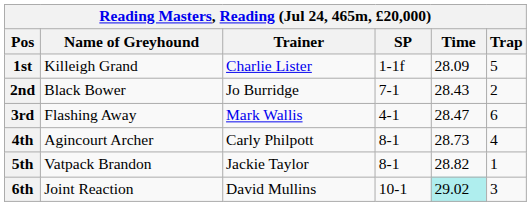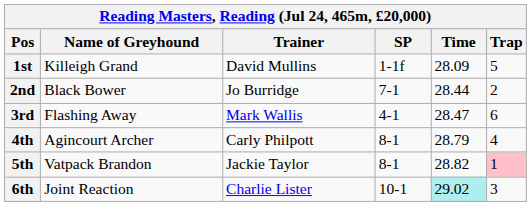 <table class="wikitable">
 <tr>
 <th colspan="6"><a href='#'>Reading Masters</a>, <a href='#'>Reading</a> (Jul 24, 465m, £20,000)</th>
 </tr>
 <tr>
 <th width=30>Pos</th>
 <th width=180>Name of Greyhound</th>
 <th width=150>Trainer</th>
 <th width=50>SP</th>
 <th width=50>Time</th>
 <th width=30>Trap</th>
 </tr>
 <tr>
 <th>1st</th>
 <td>Killeigh Grand</td>
-<td><a href='#'>Charlie Lister</a></td>
+<td>David Mullins</td>
 <td>1-1f</td>
 <td>28.09</td>
 <td>5</td>
 </tr>
 <tr>
 <th>2nd</th>
 <td>Black Bower</td>
 <td>Jo Burridge</td>
 <td>7-1</td>
-<td>28.43</td>
+<td>28.44</td>
 <td>2</td>
 </tr>
 <tr>
 <th>3rd</th>
 <td>Flashing Away</td>
 <td><a href='#'>Mark Wallis</a></td>
 <td>4-1</td>
 <td>28.47</td>
 <td>6</td>
 </tr>
 <tr>
 <th>4th</th>
 <td>Agincourt Archer</td>
 <td>Carly Philpott</td>
 <td>8-1</td>
-<td>28.73</td>
+<td>28.79</td>
 <td>4</td>
 </tr>
 <tr>
 <th>5th</th>
 <td>Vatpack Brandon</td>
 <td>Jackie Taylor</td>
 <td>8-1</td>
 <td>28.82</td>
-<td>1</td>
+<td style="background: pink;">1</td>
 </tr>
 <tr>
 <th>6th</th>
 <td>Joint Reaction</td>
-<td>David Mullins</td>
+<td><a href='#'>Charlie Lister</a></td>
 <td>10-1</td>
 <td style="background: paleturquoise;">29.02</td>
 <td>3</td>
 </tr>
 </table>
